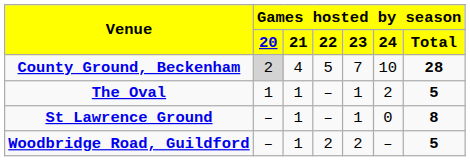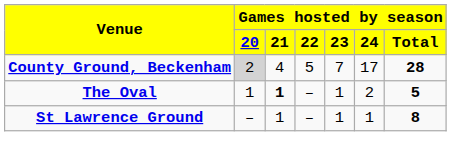 <table class="wikitable" style="font-size:100%">
 <tr>
 <th rowspan=2 style="background:yellow; color:black">Venue</th>
 <th colspan=6 style="background:yellow; color:black">Games hosted by season</th>
 </tr>
 <tr align=center style="background:yellow;">
 <td><strong><a href='#'><span>20</span></a></strong></td>
 <td><strong><span>21</span></strong></td>
 <td><strong><span>22</span></strong></td>
 <td><strong><span>23</span></strong></td>
 <td><strong><span>24</span></strong></td>
 <td style="color:black"><strong>Total</strong></td>
 </tr>
 <tr align=center>
 <td><strong><a href='#'>County Ground, Beckenham</a></strong></td>
 <td style="background: lightgrey;">2</td>
 <td>4</td>
 <td>5</td>
 <td>7</td>
-<td>10</td>
+<td>17</td>
 <td><strong>28</strong></td>
 </tr>
 <tr align=center>
 <td><strong><a href='#'>The Oval</a></strong></td>
 <td>1</td>
-<td>1</td>
+<td><strong>1</strong></td>
 <td>–</td>
 <td>1</td>
 <td>2</td>
 <td><strong>5</strong></td>
 </tr>
 <tr align=center>
 <td><strong><a href='#'>St Lawrence Ground</a></strong></td>
 <td>–</td>
 <td>1</td>
 <td>–</td>
 <td>1</td>
-<td>0</td>
+<td>1</td>
 <td><strong>8</strong></td>
 </tr>
-<tr align=center>
-<td><strong><a href='#'>Woodbridge Road, Guildford</a></strong></td>
-<td>–</td>
-<td>1</td>
-<td>2</td>
-<td>2</td>
-<td>–</td>
-<td><strong>5</strong></td>
-</tr>
 </table>
